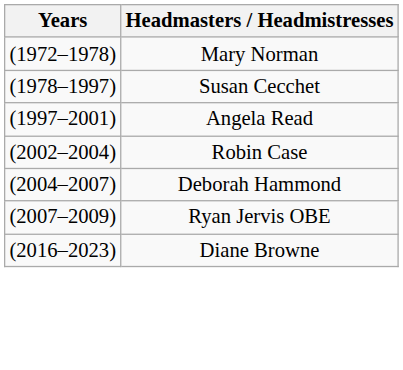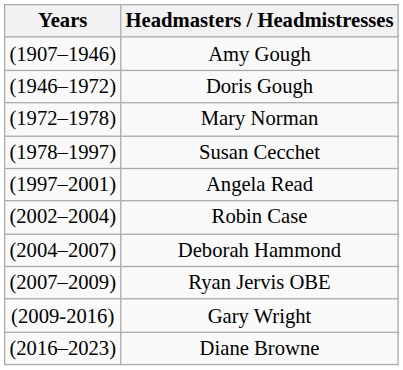 <table class="wikitable" style="text-align:center;">
 <tr>
 <th>Years</th>
 <th>Headmasters / Headmistresses</th>
+</tr>
+<tr>
+<td style="text-align:left;">(1907–1946)</td>
+<td>Amy Gough</td>
+</tr>
+<tr>
+<td style="text-align:left;">(1946–1972)</td>
+<td>Doris Gough</td>
 </tr>
 <tr>
 <td style="text-align:left;">(1972–1978)</td>
 <td>Mary Norman</td>
 </tr>
 <tr>
 <td style="text-align:left;">(1978–1997)</td>
 <td>Susan Cecchet</td>
 </tr>
 <tr>
 <td style="text-align:left;">(1997–2001)</td>
 <td>Angela Read</td>
 </tr>
 <tr>
 <td style="text-align:left;">(2002–2004)</td>
 <td>Robin Case</td>
 </tr>
 <tr>
 <td style="text-align:left;">(2004–2007)</td>
 <td>Deborah Hammond</td>
 </tr>
 <tr>
 <td style="text-align:centre;">(2007–2009)</td>
 <td>Ryan Jervis OBE</td>
 </tr>
 <tr>
+<td style="text-align:centre;">(2009-2016)</td>
+<td>Gary Wright</td>
+</tr>
+<tr>
 <td style="text-align:centre;">(2016–2023)</td>
 <td>Diane Browne</td>
 </tr>
 </table>
